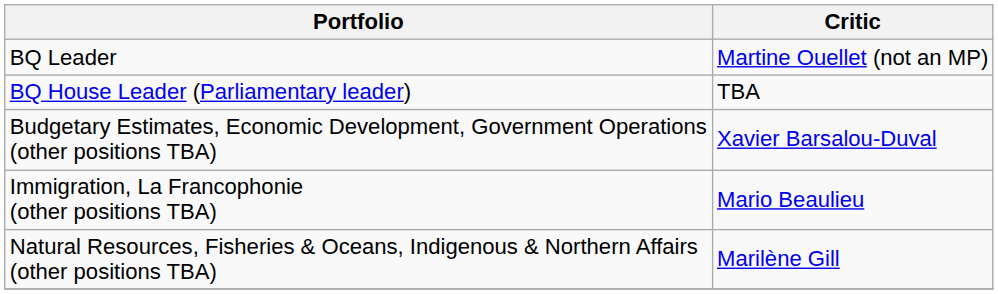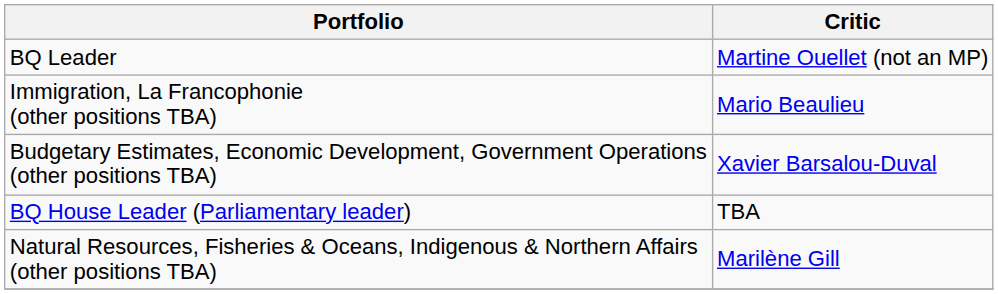 <table class="wikitable">
 <tr>
 <th>Portfolio</th>
 <th>Critic</th>
 </tr>
 <tr>
 <td>BQ Leader</td>
 <td><a href='#'>Martine Ouellet</a> (not an MP)</td>
 </tr>
 <tr>
-<td><a href='#'>BQ House Leader</a> (<a href='#'>Parliamentary leader</a>)</td>
-<td>TBA</td>
+<td>Immigration, La Francophonie<br>(other positions TBA)</td>
+<td><a href='#'>Mario Beaulieu</a></td>
 </tr>
 <tr>
 <td>Budgetary Estimates, Economic Development, Government Operations<br>(other positions TBA)</td>
 <td><a href='#'>Xavier Barsalou-Duval</a></td>
 </tr>
 <tr>
-<td>Immigration, La Francophonie<br>(other positions TBA)</td>
-<td><a href='#'>Mario Beaulieu</a></td>
+<td><a href='#'>BQ House Leader</a> (<a href='#'>Parliamentary leader</a>)</td>
+<td>TBA</td>
 </tr>
 <tr>
 <td>Natural Resources, Fisheries & Oceans,  Indigenous & Northern Affairs<br>(other positions TBA)</td>
 <td><a href='#'>Marilène Gill</a></td>
 </tr>
 <tr>
 </tr>
 </table>
